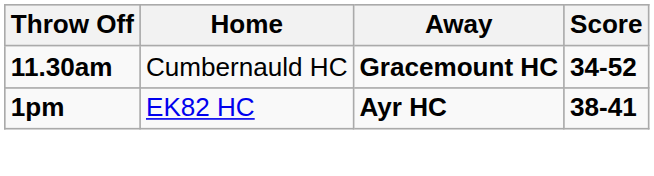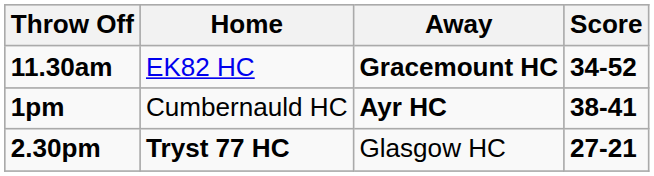 <table class="wikitable">
 <tr>
 <th><strong>Throw Off</strong></th>
 <th><strong>Home</strong></th>
 <th><strong>Away</strong></th>
 <th><strong>Score</strong></th>
 </tr>
 <tr>
 <td><strong>11.30am</strong></td>
-<td>Cumbernauld HC</td>
+<td><a href='#'>EK82 HC</a></td>
 <td><strong>Gracemount HC</strong></td>
 <td><strong>34-52</strong></td>
 </tr>
 <tr>
 <td><strong>1pm</strong></td>
-<td><a href='#'>EK82 HC</a></td>
+<td>Cumbernauld HC</td>
 <td><strong>Ayr HC</strong></td>
 <td><strong>38-41</strong></td>
 </tr>
+<tr>
+<td><strong>2.30pm</strong></td>
+<td><strong>Tryst 77 HC</strong></td>
+<td>Glasgow HC</td>
+<td><strong>27-21</strong></td>
+</tr>
 </table>
